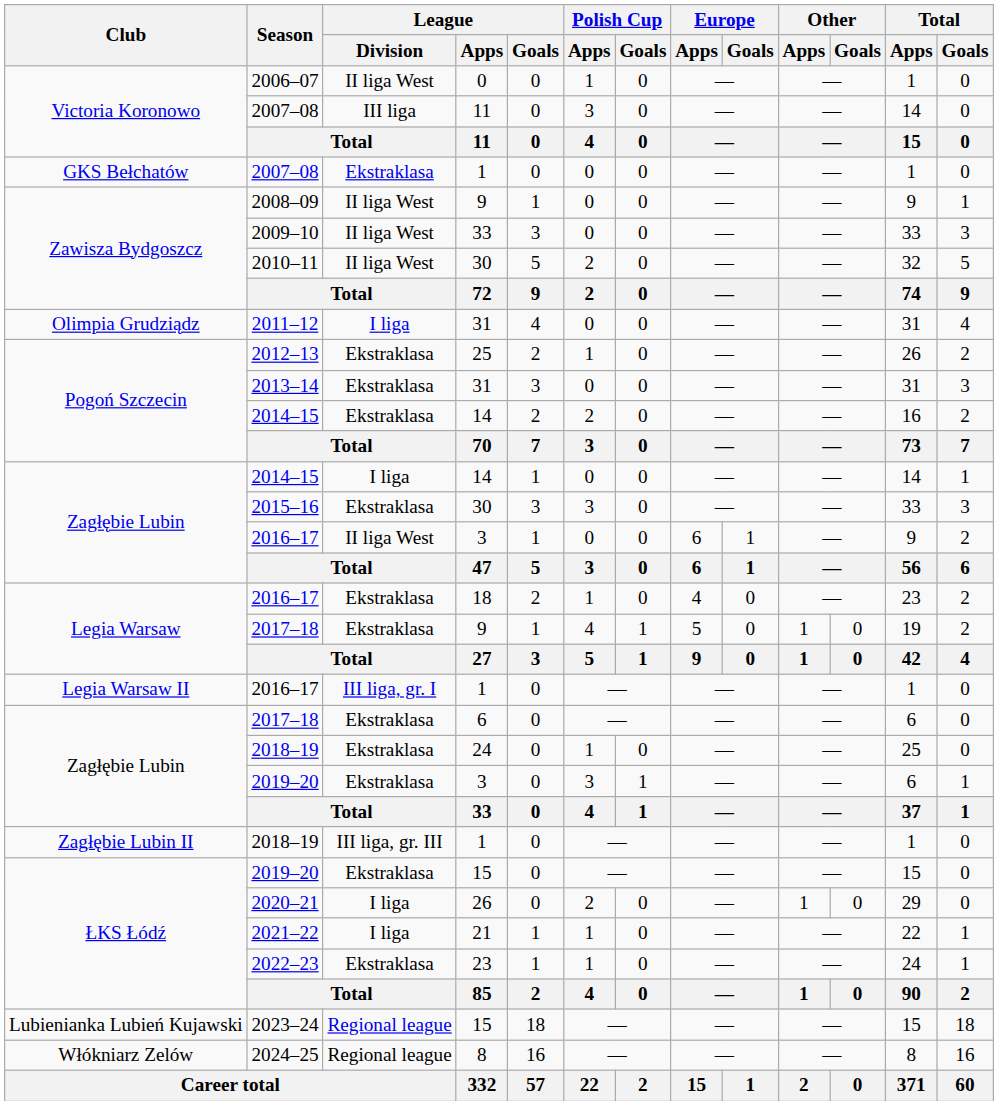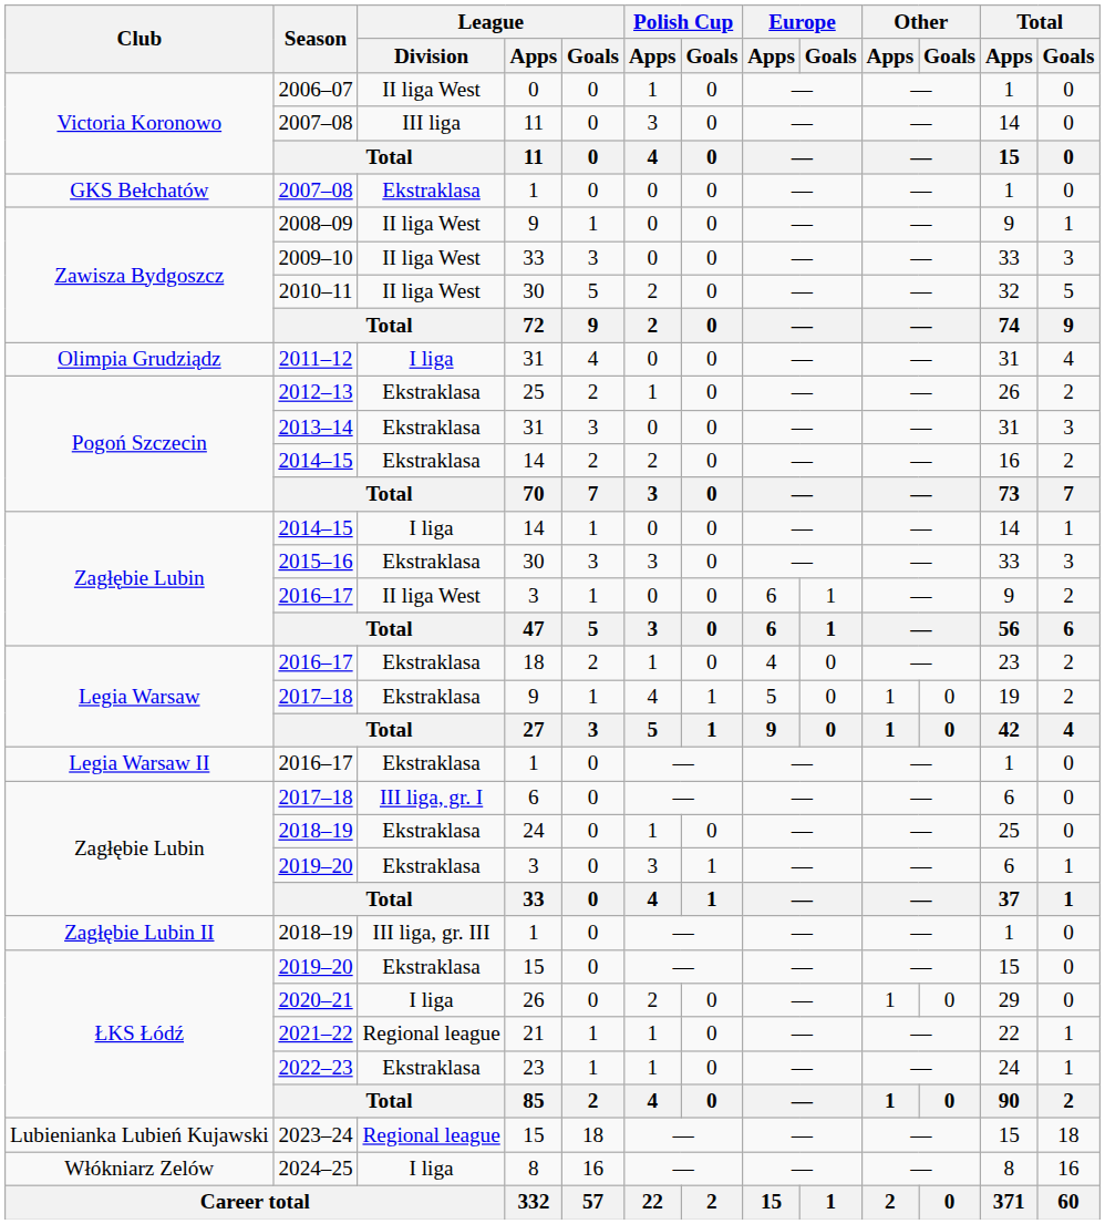 <table class=wikitable style="text-align: center">
 <tr>
 <th rowspan=2>Club</th>
 <th rowspan=2>Season</th>
 <th colspan=3>League</th>
 <th colspan=2><a href='#'>Polish Cup</a></th>
 <th colspan=2><a href='#'>Europe</a></th>
 <th colspan=2>Other</th>
 <th colspan=2>Total</th>
 </tr>
 <tr>
 <th>Division</th>
 <th>Apps</th>
 <th>Goals</th>
 <th>Apps</th>
 <th>Goals</th>
 <th>Apps</th>
 <th>Goals</th>
 <th>Apps</th>
 <th>Goals</th>
 <th>Apps</th>
 <th>Goals</th>
 </tr>
 <tr>
 <td rowspan=3><a href='#'>Victoria Koronowo</a></td>
 <td>2006–07</td>
 <td>II liga West</td>
 <td>0</td>
 <td>0</td>
 <td>1</td>
 <td>0</td>
 <td colspan="2">—</td>
 <td colspan="2">—</td>
 <td>1</td>
 <td>0</td>
 </tr>
 <tr>
 <td>2007–08</td>
 <td>III liga</td>
 <td>11</td>
 <td>0</td>
 <td>3</td>
 <td>0</td>
 <td colspan="2">—</td>
 <td colspan="2">—</td>
 <td>14</td>
 <td>0</td>
 </tr>
 <tr>
 <th colspan=2>Total</th>
 <th>11</th>
 <th>0</th>
 <th>4</th>
 <th>0</th>
 <th colspan="2">—</th>
 <th colspan="2">—</th>
 <th>15</th>
 <th>0</th>
 </tr>
 <tr>
 <td rowspan=1><a href='#'>GKS Bełchatów</a></td>
 <td><a href='#'>2007–08</a></td>
 <td><a href='#'>Ekstraklasa</a></td>
 <td>1</td>
 <td>0</td>
 <td>0</td>
 <td>0</td>
 <td colspan="2">—</td>
 <td colspan="2">—</td>
 <td>1</td>
 <td>0</td>
 </tr>
 <tr>
 <td rowspan=4><a href='#'>Zawisza Bydgoszcz</a></td>
 <td>2008–09</td>
 <td>II liga West</td>
 <td>9</td>
 <td>1</td>
 <td>0</td>
 <td>0</td>
 <td colspan="2">—</td>
 <td colspan="2">—</td>
 <td>9</td>
 <td>1</td>
 </tr>
 <tr>
 <td>2009–10</td>
 <td>II liga West</td>
 <td>33</td>
 <td>3</td>
 <td>0</td>
 <td>0</td>
 <td colspan="2">—</td>
 <td colspan="2">—</td>
 <td>33</td>
 <td>3</td>
 </tr>
 <tr>
 <td>2010–11</td>
 <td>II liga West</td>
 <td>30</td>
 <td>5</td>
 <td>2</td>
 <td>0</td>
 <td colspan="2">—</td>
 <td colspan="2">—</td>
 <td>32</td>
 <td>5</td>
 </tr>
 <tr>
 <th colspan=2>Total</th>
 <th>72</th>
 <th>9</th>
 <th>2</th>
 <th>0</th>
 <th colspan="2">—</th>
 <th colspan="2">—</th>
 <th>74</th>
 <th>9</th>
 </tr>
 <tr>
 <td><a href='#'>Olimpia Grudziądz</a></td>
 <td><a href='#'>2011–12</a></td>
 <td><a href='#'>I liga</a></td>
 <td>31</td>
 <td>4</td>
 <td>0</td>
 <td>0</td>
 <td colspan="2">—</td>
 <td colspan="2">—</td>
 <td>31</td>
 <td>4</td>
 </tr>
 <tr>
 <td rowspan=4><a href='#'>Pogoń Szczecin</a></td>
 <td><a href='#'>2012–13</a></td>
 <td>Ekstraklasa</td>
 <td>25</td>
 <td>2</td>
 <td>1</td>
 <td>0</td>
 <td colspan="2">—</td>
 <td colspan="2">—</td>
 <td>26</td>
 <td>2</td>
 </tr>
 <tr>
 <td><a href='#'>2013–14</a></td>
 <td>Ekstraklasa</td>
 <td>31</td>
 <td>3</td>
 <td>0</td>
 <td>0</td>
 <td colspan="2">—</td>
 <td colspan="2">—</td>
 <td>31</td>
 <td>3</td>
 </tr>
 <tr>
 <td><a href='#'>2014–15</a></td>
 <td>Ekstraklasa</td>
 <td>14</td>
 <td>2</td>
 <td>2</td>
 <td>0</td>
 <td colspan="2">—</td>
 <td colspan="2">—</td>
 <td>16</td>
 <td>2</td>
 </tr>
 <tr>
 <th colspan=2>Total</th>
 <th>70</th>
 <th>7</th>
 <th>3</th>
 <th>0</th>
 <th colspan="2">—</th>
 <th colspan="2">—</th>
 <th>73</th>
 <th>7</th>
 </tr>
 <tr>
 <td rowspan=4><a href='#'>Zagłębie Lubin</a></td>
 <td><a href='#'>2014–15</a></td>
 <td>I liga</td>
 <td>14</td>
 <td>1</td>
 <td>0</td>
 <td>0</td>
 <td colspan="2">—</td>
 <td colspan="2">—</td>
 <td>14</td>
 <td>1</td>
 </tr>
 <tr>
 <td><a href='#'>2015–16</a></td>
 <td>Ekstraklasa</td>
 <td>30</td>
 <td>3</td>
 <td>3</td>
 <td>0</td>
 <td colspan="2">—</td>
 <td colspan="2">—</td>
 <td>33</td>
 <td>3</td>
 </tr>
 <tr>
 <td><a href='#'>2016–17</a></td>
 <td>II liga West</td>
 <td>3</td>
 <td>1</td>
 <td>0</td>
 <td>0</td>
 <td>6</td>
 <td>1</td>
 <td colspan="2">—</td>
 <td>9</td>
 <td>2</td>
 </tr>
 <tr>
 <th colspan=2>Total</th>
 <th>47</th>
 <th>5</th>
 <th>3</th>
 <th>0</th>
 <th>6</th>
 <th>1</th>
 <th colspan="2">—</th>
 <th>56</th>
 <th>6</th>
 </tr>
 <tr>
 <td rowspan=3><a href='#'>Legia Warsaw</a></td>
 <td><a href='#'>2016–17</a></td>
 <td>Ekstraklasa</td>
 <td>18</td>
 <td>2</td>
 <td>1</td>
 <td>0</td>
 <td>4</td>
 <td>0</td>
 <td colspan="2">—</td>
 <td>23</td>
 <td>2</td>
 </tr>
 <tr>
 <td><a href='#'>2017–18</a></td>
 <td>Ekstraklasa</td>
 <td>9</td>
 <td>1</td>
 <td>4</td>
 <td>1</td>
 <td>5</td>
 <td>0</td>
 <td>1</td>
 <td>0</td>
 <td>19</td>
 <td>2</td>
 </tr>
 <tr>
 <th colspan=2>Total</th>
 <th>27</th>
 <th>3</th>
 <th>5</th>
 <th>1</th>
 <th>9</th>
 <th>0</th>
 <th>1</th>
 <th>0</th>
 <th>42</th>
 <th>4</th>
 </tr>
 <tr>
 <td><a href='#'>Legia Warsaw II</a></td>
 <td>2016–17</td>
-<td><a href='#'>III liga, gr. I</a></td>
+<td>Ekstraklasa</td>
 <td>1</td>
 <td>0</td>
 <td colspan="2">—</td>
 <td colspan="2">—</td>
 <td colspan="2">—</td>
 <td>1</td>
 <td>0</td>
 </tr>
 <tr>
 <td rowspan=4>Zagłębie Lubin</td>
 <td><a href='#'>2017–18</a></td>
-<td>Ekstraklasa</td>
+<td><a href='#'>III liga, gr. I</a></td>
 <td>6</td>
 <td>0</td>
 <td colspan="2">—</td>
 <td colspan="2">—</td>
 <td colspan="2">—</td>
 <td>6</td>
 <td>0</td>
 </tr>
 <tr>
 <td><a href='#'>2018–19</a></td>
 <td>Ekstraklasa</td>
 <td>24</td>
 <td>0</td>
 <td>1</td>
 <td>0</td>
 <td colspan="2">—</td>
 <td colspan="2">—</td>
 <td>25</td>
 <td>0</td>
 </tr>
 <tr>
 <td><a href='#'>2019–20</a></td>
 <td>Ekstraklasa</td>
 <td>3</td>
 <td>0</td>
 <td>3</td>
 <td>1</td>
 <td colspan="2">—</td>
 <td colspan="2">—</td>
 <td>6</td>
 <td>1</td>
 </tr>
 <tr>
 <th colspan=2>Total</th>
 <th>33</th>
 <th>0</th>
 <th>4</th>
 <th>1</th>
 <th colspan="2">—</th>
 <th colspan="2">—</th>
 <th>37</th>
 <th>1</th>
 </tr>
 <tr>
 <td><a href='#'>Zagłębie Lubin II</a></td>
 <td>2018–19</td>
 <td>III liga, gr. III</td>
 <td>1</td>
 <td>0</td>
 <td colspan="2">—</td>
 <td colspan="2">—</td>
 <td colspan="2">—</td>
 <td>1</td>
 <td>0</td>
 </tr>
 <tr>
 <td rowspan=5><a href='#'>ŁKS Łódź</a></td>
 <td><a href='#'>2019–20</a></td>
 <td>Ekstraklasa</td>
 <td>15</td>
 <td>0</td>
 <td colspan="2">—</td>
 <td colspan="2">—</td>
 <td colspan="2">—</td>
 <td>15</td>
 <td>0</td>
 </tr>
 <tr>
 <td><a href='#'>2020–21</a></td>
 <td>I liga</td>
 <td>26</td>
 <td>0</td>
 <td>2</td>
 <td>0</td>
 <td colspan="2">—</td>
 <td>1</td>
 <td>0</td>
 <td>29</td>
 <td>0</td>
 </tr>
 <tr>
 <td><a href='#'>2021–22</a></td>
-<td>I liga</td>
+<td>Regional league</td>
 <td>21</td>
 <td>1</td>
 <td>1</td>
 <td>0</td>
 <td colspan="2">—</td>
 <td colspan="2">—</td>
 <td>22</td>
 <td>1</td>
 </tr>
 <tr>
 <td><a href='#'>2022–23</a></td>
 <td>Ekstraklasa</td>
 <td>23</td>
 <td>1</td>
 <td>1</td>
 <td>0</td>
 <td colspan="2">—</td>
 <td colspan="2">—</td>
 <td>24</td>
 <td>1</td>
 </tr>
 <tr>
 <th colspan=2>Total</th>
 <th>85</th>
 <th>2</th>
 <th>4</th>
 <th>0</th>
 <th colspan="2">—</th>
 <th>1</th>
 <th>0</th>
 <th>90</th>
 <th>2</th>
 </tr>
 <tr>
 <td>Lubienianka Lubień Kujawski</td>
 <td>2023–24</td>
 <td><a href='#'>Regional league</a></td>
 <td>15</td>
 <td>18</td>
 <td colspan="2">—</td>
 <td colspan="2">—</td>
 <td colspan="2">—</td>
 <td>15</td>
 <td>18</td>
 </tr>
 <tr>
 <td>Włókniarz Zelów</td>
 <td>2024–25</td>
-<td>Regional league</td>
+<td>I liga</td>
 <td>8</td>
 <td>16</td>
 <td colspan="2">—</td>
 <td colspan="2">—</td>
 <td colspan="2">—</td>
 <td>8</td>
 <td>16</td>
 </tr>
 <tr>
 <th colspan=3>Career total</th>
 <th>332</th>
 <th>57</th>
 <th>22</th>
 <th>2</th>
 <th>15</th>
 <th>1</th>
 <th>2</th>
 <th>0</th>
 <th>371</th>
 <th>60</th>
 </tr>
 </table>
